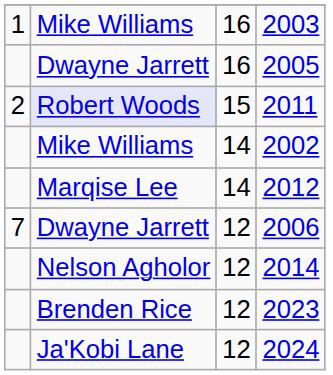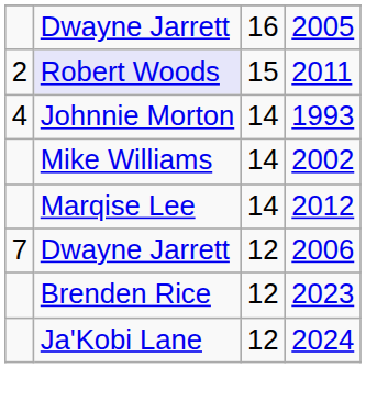 <table class="wikitable">
 <tr>
-</tr>
-<tr>
-<td>1</td>
-<td><a href='#'>Mike Williams</a></td>
-<td>16</td>
-<td><a href='#'>2003</a></td>
 </tr>
 <tr>
 <td></td>
 <td><a href='#'>Dwayne Jarrett</a></td>
 <td>16</td>
 <td><a href='#'>2005</a></td>
 </tr>
 <tr>
 <td>2</td>
 <td style="background: lavender;"><a href='#'>Robert Woods</a></td>
 <td>15</td>
 <td><a href='#'>2011</a></td>
+</tr>
+<tr>
+<td>4</td>
+<td><a href='#'>Johnnie Morton</a></td>
+<td>14</td>
+<td><a href='#'>1993</a></td>
 </tr>
 <tr>
 <td></td>
 <td><a href='#'>Mike Williams</a></td>
 <td>14</td>
 <td><a href='#'>2002</a></td>
 </tr>
 <tr>
 <td></td>
 <td><a href='#'>Marqise Lee</a></td>
 <td>14</td>
 <td><a href='#'>2012</a></td>
 </tr>
 <tr>
 <td>7</td>
 <td><a href='#'>Dwayne Jarrett</a></td>
 <td>12</td>
 <td><a href='#'>2006</a></td>
 </tr>
 <tr>
 <td></td>
-<td><a href='#'>Nelson Agholor</a></td>
-<td>12</td>
-<td><a href='#'>2014</a></td>
-</tr>
-<tr>
-<td></td>
 <td><a href='#'>Brenden Rice</a></td>
 <td>12</td>
 <td><a href='#'>2023</a></td>
 </tr>
 <tr>
 <td></td>
 <td><a href='#'>Ja'Kobi Lane</a></td>
 <td>12</td>
 <td><a href='#'>2024</a></td>
 </tr>
 </table>
